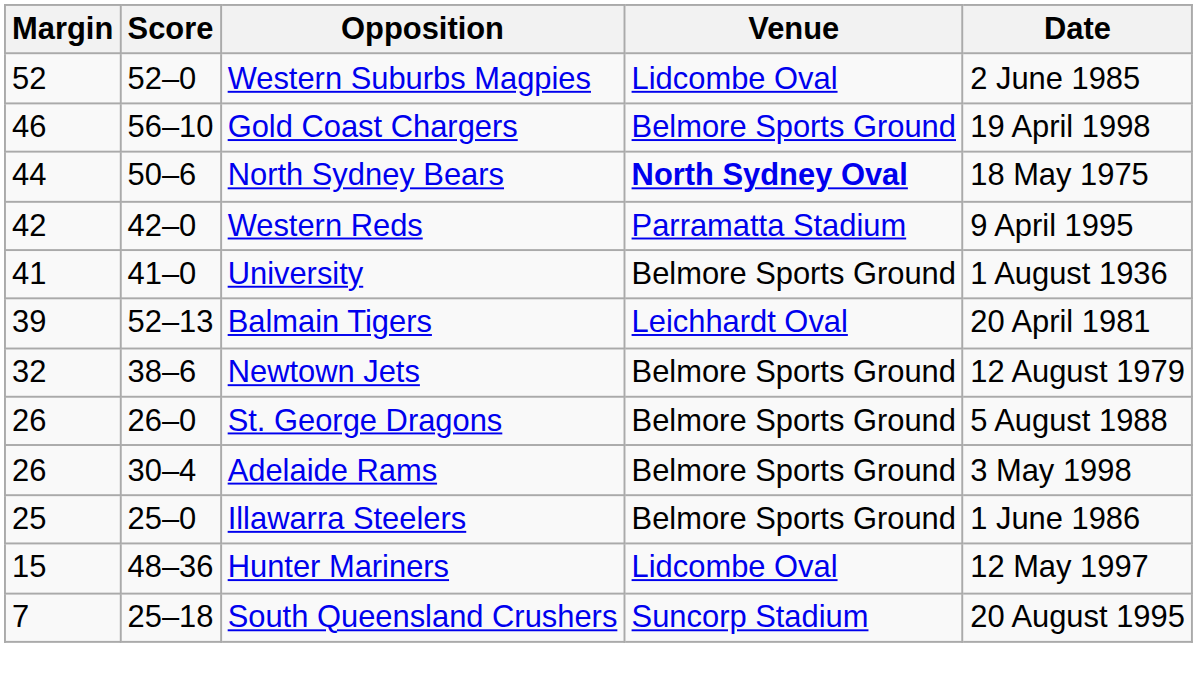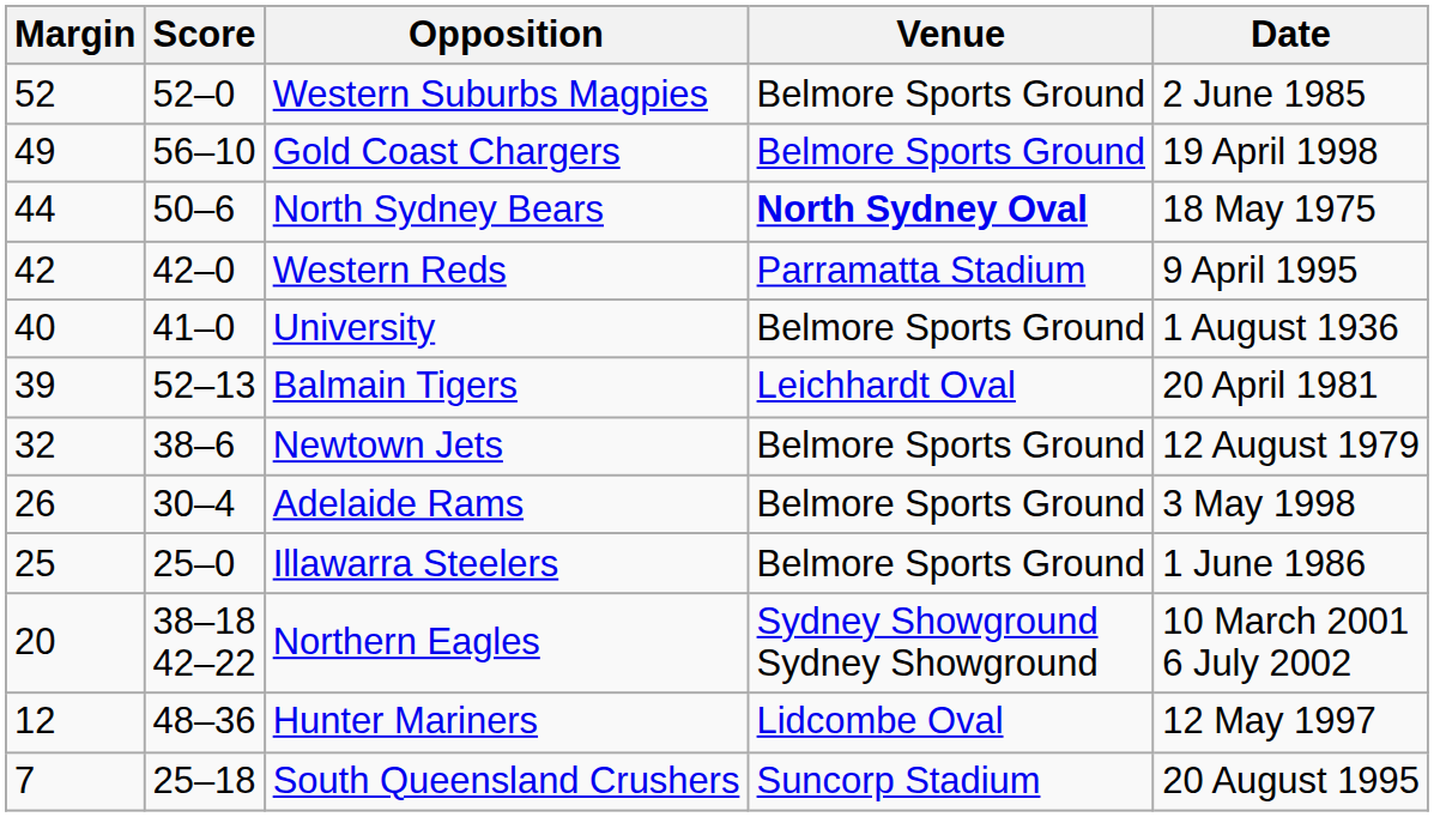 <table class="wikitable" style="text-align:left;">
 <tr>
 <th>Margin</th>
 <th>Score</th>
 <th>Opposition</th>
 <th>Venue</th>
 <th>Date</th>
 </tr>
 <tr>
 <td>52</td>
 <td>52–0</td>
 <td> <a href='#'>Western Suburbs Magpies</a></td>
-<td><a href='#'>Lidcombe Oval</a></td>
+<td>Belmore Sports Ground</td>
 <td>2 June 1985</td>
 </tr>
 <tr>
-<td>46</td>
+<td>49</td>
 <td>56–10</td>
 <td> <a href='#'>Gold Coast Chargers</a></td>
 <td><a href='#'>Belmore Sports Ground</a></td>
 <td>19 April 1998</td>
 </tr>
 <tr>
 <td>44</td>
 <td>50–6</td>
 <td> <a href='#'>North Sydney Bears</a></td>
 <td><strong><a href='#'>North Sydney Oval</a></strong></td>
 <td>18 May 1975</td>
 </tr>
 <tr>
 <td>42</td>
 <td>42–0</td>
 <td> <a href='#'>Western Reds</a></td>
 <td><a href='#'>Parramatta Stadium</a></td>
 <td>9 April 1995</td>
 </tr>
 <tr>
-<td>41</td>
+<td>40</td>
 <td>41–0</td>
 <td> <a href='#'>University</a></td>
 <td>Belmore Sports Ground</td>
 <td>1 August 1936</td>
 </tr>
 <tr>
 <td>39</td>
 <td>52–13</td>
 <td> <a href='#'>Balmain Tigers</a></td>
 <td><a href='#'>Leichhardt Oval</a></td>
 <td>20 April 1981</td>
 </tr>
 <tr>
 <td>32</td>
 <td>38–6</td>
 <td> <a href='#'>Newtown Jets</a></td>
 <td>Belmore Sports Ground</td>
 <td>12 August 1979</td>
 </tr>
 <tr>
 <td>26</td>
-<td>26–0</td>
-<td> <a href='#'>St. George Dragons</a></td>
-<td>Belmore Sports Ground</td>
-<td>5 August 1988</td>
-</tr>
-<tr>
-<td>26</td>
 <td>30–4</td>
 <td> <a href='#'>Adelaide Rams</a></td>
 <td>Belmore Sports Ground</td>
 <td>3 May 1998</td>
 </tr>
 <tr>
 <td>25</td>
 <td>25–0</td>
 <td> <a href='#'>Illawarra Steelers</a></td>
 <td>Belmore Sports Ground</td>
 <td>1 June 1986</td>
 </tr>
 <tr>
-<td>15</td>
+<td>20</td>
+<td>38–18<br>42–22</td>
+<td> <a href='#'>Northern Eagles</a></td>
+<td><a href='#'>Sydney Showground</a><br>Sydney Showground</td>
+<td>10 March 2001<br>6 July 2002</td>
+</tr>
+<tr>
+<td>12</td>
 <td>48–36</td>
 <td> <a href='#'>Hunter Mariners</a></td>
 <td><a href='#'>Lidcombe Oval</a></td>
 <td>12 May 1997</td>
 </tr>
 <tr>
 <td>7</td>
 <td>25–18</td>
 <td> <a href='#'>South Queensland Crushers</a></td>
 <td><a href='#'>Suncorp Stadium</a></td>
 <td>20 August 1995</td>
 </tr>
 </table>
